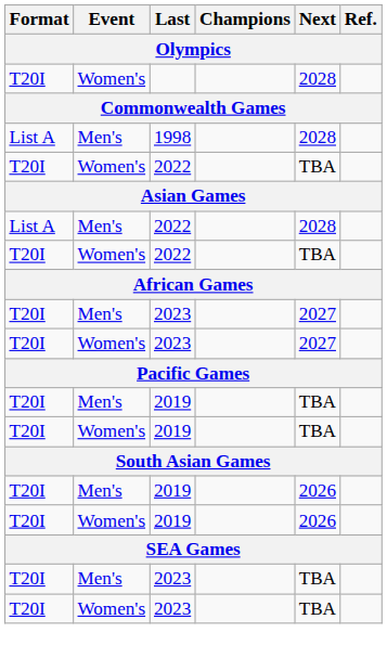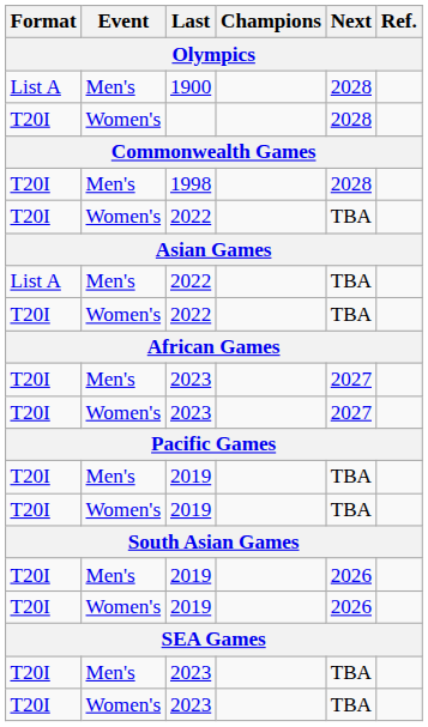 <table class="wikitable">
 <tr>
 <th>Format</th>
 <th>Event</th>
 <th>Last</th>
 <th>Champions</th>
 <th>Next</th>
 <th>Ref.</th>
 </tr>
 <tr>
 <th colspan=6><a href='#'>Olympics</a></th>
 </tr>
 <tr>
+<td><a href='#'>List A</a></td>
+<td><a href='#'>Men's</a></td>
+<td><a href='#'>1900</a></td>
+<td></td>
+<td><a href='#'>2028</a></td>
+<td></td>
+</tr>
+<tr>
 <td><a href='#'>T20I</a></td>
 <td><a href='#'>Women's</a></td>
 <td></td>
 <td></td>
 <td><a href='#'>2028</a></td>
 <td></td>
 </tr>
 <tr>
 <th colspan=6><a href='#'>Commonwealth Games</a></th>
 </tr>
 <tr>
-<td><a href='#'>List A</a></td>
+<td><a href='#'>T20I</a></td>
 <td><a href='#'>Men's</a></td>
 <td><a href='#'>1998</a></td>
 <td></td>
 <td><a href='#'>2028</a></td>
 <td></td>
 </tr>
 <tr>
 <td><a href='#'>T20I</a></td>
 <td><a href='#'>Women's</a></td>
 <td><a href='#'>2022</a></td>
 <td></td>
 <td>TBA</td>
 <td></td>
 </tr>
 <tr>
 <th colspan=6><a href='#'>Asian Games</a></th>
 </tr>
 <tr>
 <td><a href='#'>List A</a></td>
 <td><a href='#'>Men's</a></td>
 <td><a href='#'>2022</a></td>
 <td></td>
-<td><a href='#'>2028</a></td>
+<td>TBA</td>
 <td></td>
 </tr>
 <tr>
 <td><a href='#'>T20I</a></td>
 <td><a href='#'>Women's</a></td>
 <td><a href='#'>2022</a></td>
 <td></td>
 <td>TBA</td>
 <td></td>
 </tr>
 <tr>
 <th colspan=6><a href='#'>African Games</a></th>
 </tr>
 <tr>
 <td><a href='#'>T20I</a></td>
 <td><a href='#'>Men's</a></td>
 <td><a href='#'>2023</a></td>
 <td></td>
 <td><a href='#'>2027</a></td>
 <td></td>
 </tr>
 <tr>
 <td><a href='#'>T20I</a></td>
 <td><a href='#'>Women's</a></td>
 <td><a href='#'>2023</a></td>
 <td></td>
 <td><a href='#'>2027</a></td>
 <td></td>
 </tr>
 <tr>
 <th colspan=6><a href='#'>Pacific Games</a></th>
 </tr>
 <tr>
 <td><a href='#'>T20I</a></td>
 <td><a href='#'>Men's</a></td>
 <td><a href='#'>2019</a></td>
 <td></td>
 <td>TBA</td>
 <td></td>
 </tr>
 <tr>
 <td><a href='#'>T20I</a></td>
 <td><a href='#'>Women's</a></td>
 <td><a href='#'>2019</a></td>
 <td></td>
 <td>TBA</td>
 <td></td>
 </tr>
 <tr>
 <th colspan=6><a href='#'>South Asian Games</a></th>
 </tr>
 <tr>
 <td><a href='#'>T20I</a></td>
 <td><a href='#'>Men's</a></td>
 <td><a href='#'>2019</a></td>
 <td></td>
 <td><a href='#'>2026</a></td>
 <td></td>
 </tr>
 <tr>
 <td><a href='#'>T20I</a></td>
 <td><a href='#'>Women's</a></td>
 <td><a href='#'>2019</a></td>
 <td></td>
 <td><a href='#'>2026</a></td>
 <td></td>
 </tr>
 <tr>
 <th colspan=6><a href='#'>SEA Games</a></th>
 </tr>
 <tr>
 <td><a href='#'>T20I</a></td>
 <td><a href='#'>Men's</a></td>
 <td><a href='#'>2023</a></td>
 <td></td>
 <td>TBA</td>
 <td></td>
 </tr>
 <tr>
 <td><a href='#'>T20I</a></td>
 <td><a href='#'>Women's</a></td>
 <td><a href='#'>2023</a></td>
 <td></td>
 <td>TBA</td>
 <td></td>
 </tr>
 </table>
